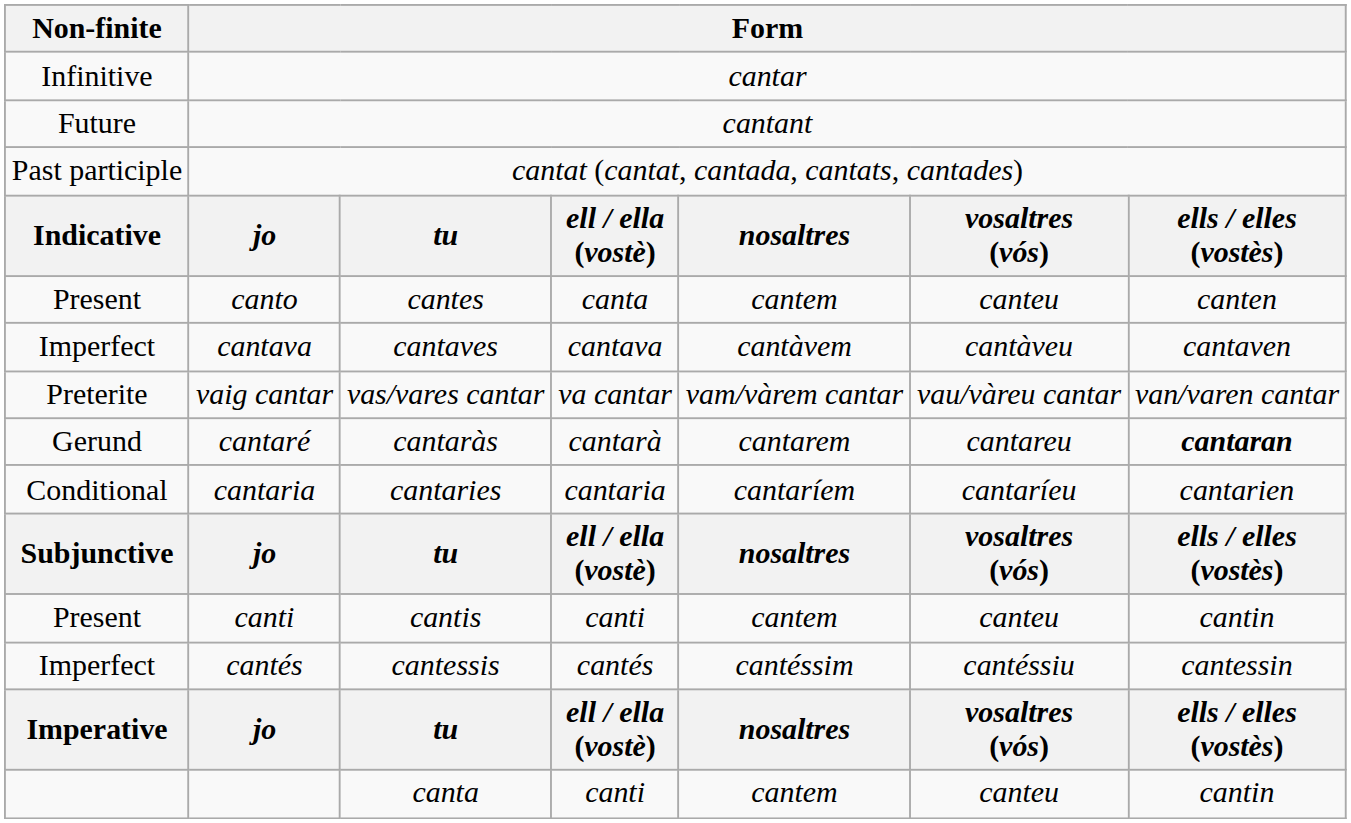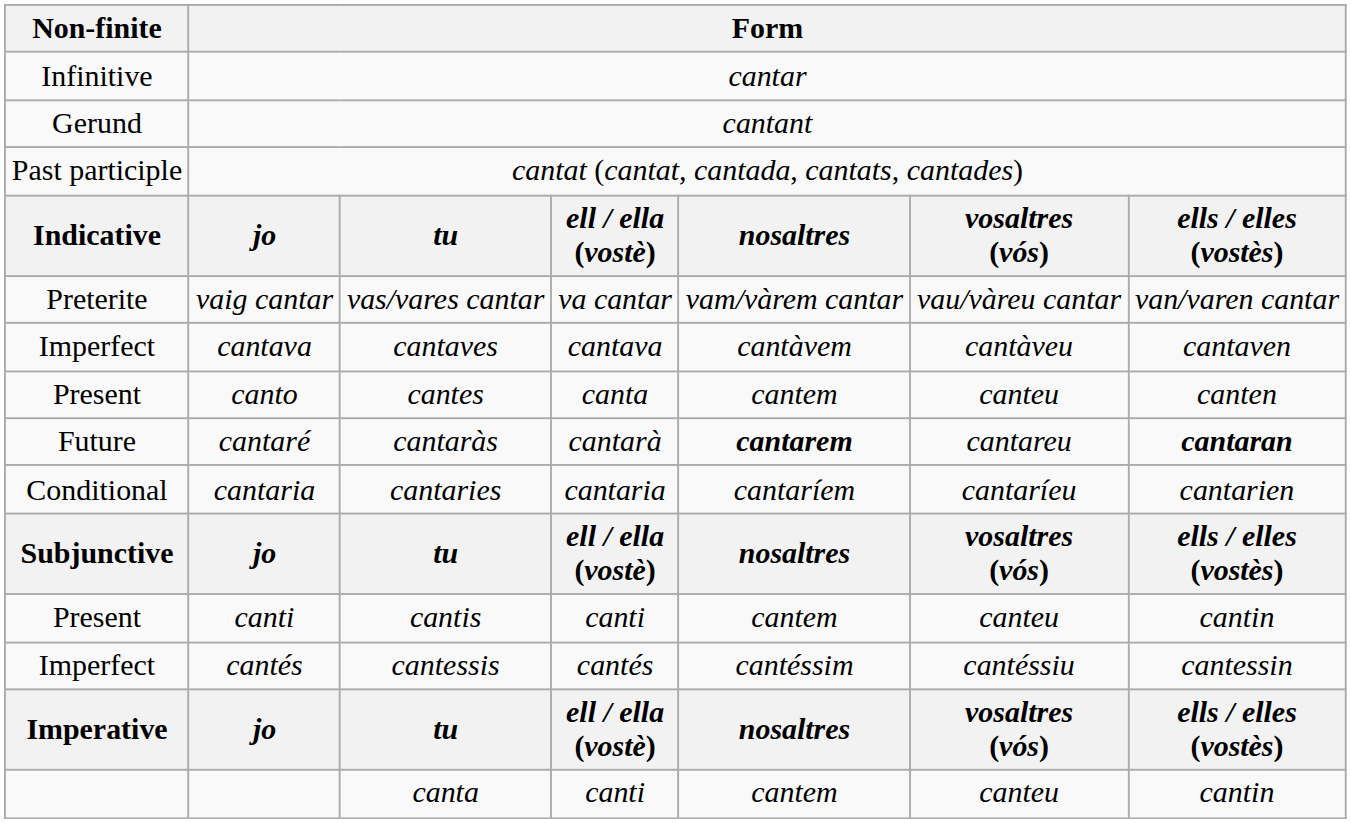 <table class="wikitable">
 <tr>
 <th>Non-finite</th>
 <th colspan="6">Form</th>
 </tr>
 <tr align="center">
 <td>Infinitive</td>
 <td colspan="6"><em>cantar</em></td>
 </tr>
 <tr align="center">
-<td>Future</td>
+<td>Gerund</td>
 <td colspan="6"><em>cantant</em></td>
 </tr>
 <tr align="center">
 <td>Past participle</td>
 <td colspan="6"><em>cantat</em> (<em>cantat</em>, <em>cantada</em>, <em>cantats</em>, <em>cantades</em>)</td>
 </tr>
 <tr align="center">
 <th>Indicative</th>
 <th><em>jo</em></th>
 <th><em>tu</em></th>
 <th><em>ell / ella</em><br>(<em>vostè</em>)</th>
 <th><em>nosaltres</em></th>
 <th><em>vosaltres</em><br>(<em>vós</em>)</th>
 <th><em>ells / elles</em><br>(<em>vostès</em>)</th>
 </tr>
 <tr align="center">
-<td>Present</td>
-<td><em>canto</em></td>
-<td><em>cantes</em></td>
-<td><em>canta</em></td>
-<td><em>cantem</em></td>
-<td><em>canteu</em></td>
-<td><em>canten</em></td>
+<td>Preterite</td>
+<td><em>vaig cantar</em></td>
+<td><em>vas/vares cantar </em></td>
+<td><em>va cantar</em></td>
+<td><em>vam/vàrem cantar</em></td>
+<td><em>vau/vàreu cantar</em></td>
+<td><em>van/varen cantar</em></td>
 </tr>
 <tr align="center">
 <td>Imperfect</td>
 <td><em>cantava</em></td>
 <td><em>cantaves</em></td>
 <td><em>cantava</em></td>
 <td><em>cantàvem</em></td>
 <td><em>cantàveu</em></td>
 <td><em>cantaven</em></td>
 </tr>
 <tr align="center">
-<td>Preterite</td>
-<td><em>vaig cantar</em></td>
-<td><em>vas/vares cantar </em></td>
-<td><em>va cantar</em></td>
-<td><em>vam/vàrem cantar</em></td>
-<td><em>vau/vàreu cantar</em></td>
-<td><em>van/varen cantar</em></td>
+<td>Present</td>
+<td><em>canto</em></td>
+<td><em>cantes</em></td>
+<td><em>canta</em></td>
+<td><em>cantem</em></td>
+<td><em>canteu</em></td>
+<td><em>canten</em></td>
 </tr>
 <tr align="center">
-<td>Gerund</td>
+<td>Future</td>
 <td><em>cantaré</em></td>
 <td><em>cantaràs</em></td>
 <td><em>cantarà</em></td>
-<td><em>cantarem</em></td>
+<td><strong><em>cantarem</em></strong></td>
 <td><em>cantareu</em></td>
 <td><strong><em>cantaran</em></strong></td>
 </tr>
 <tr align="center">
 <td>Conditional</td>
 <td><em>cantaria</em></td>
 <td><em>cantaries</em></td>
 <td><em>cantaria</em></td>
 <td><em>cantaríem</em></td>
 <td><em>cantaríeu</em></td>
 <td><em>cantarien</em></td>
 </tr>
 <tr align="center">
 <th>Subjunctive</th>
 <th><em>jo</em></th>
 <th><em>tu</em></th>
 <th><em>ell / ella</em><br>(<em>vostè</em>)</th>
 <th><em>nosaltres</em></th>
 <th><em>vosaltres</em><br>(<em>vós</em>)</th>
 <th><em>ells / elles</em><br>(<em>vostès</em>)</th>
 </tr>
 <tr align="center">
 <td>Present</td>
 <td><em>canti</em></td>
 <td><em>cantis</em></td>
 <td><em>canti</em></td>
 <td><em>cantem</em></td>
 <td><em>canteu</em></td>
 <td><em>cantin</em></td>
 </tr>
 <tr align="center">
 <td>Imperfect</td>
 <td><em>cantés</em></td>
 <td><em>cantessis</em></td>
 <td><em>cantés</em></td>
 <td><em>cantéssim</em></td>
 <td><em>cantéssiu</em></td>
 <td><em>cantessin</em></td>
 </tr>
 <tr align="center">
 <th>Imperative</th>
 <th><em>jo</em></th>
 <th><em>tu</em></th>
 <th><em>ell / ella</em><br>(<em>vostè</em>)</th>
 <th><em>nosaltres</em></th>
 <th><em>vosaltres</em><br>(<em>vós</em>)</th>
 <th><em>ells / elles</em><br>(<em>vostès</em>)</th>
 </tr>
 <tr align="center">
 <td> </td>
 <td> </td>
 <td><em>canta</em></td>
 <td><em>canti</em></td>
 <td><em>cantem</em></td>
 <td><em>canteu</em></td>
 <td><em>cantin</em></td>
 </tr>
 </table>
